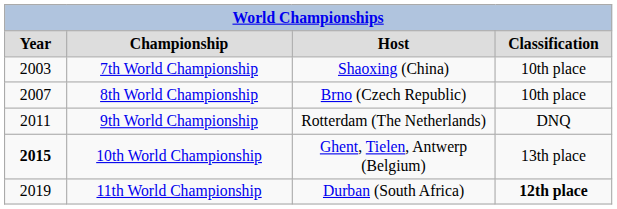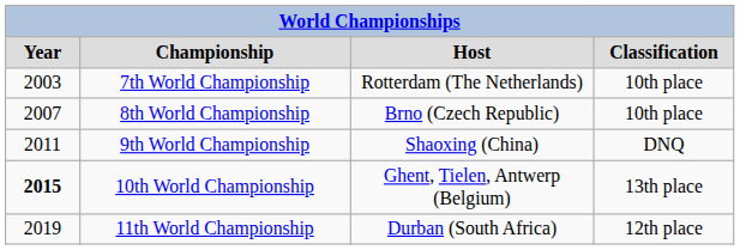 <table class="wikitable" style=font-size:90%>
 <tr align=center style="background:#B0C4DE;">
 <td colspan=4><strong><a href='#'>World Championships</a></strong></td>
 </tr>
 <tr align=center bgcolor="#dddddd">
 <td width=50><strong>Year</strong></td>
 <td width=200><strong>Championship</strong></td>
 <td width=180><strong>Host</strong></td>
 <td width=100><strong>Classification</strong></td>
 </tr>
 <tr align=center>
 <td>2003</td>
 <td><a href='#'>7th World Championship</a></td>
-<td><a href='#'>Shaoxing</a> (China)</td>
+<td>Rotterdam (The Netherlands)</td>
 <td align="center">10th place</td>
 </tr>
 <tr align=center>
 <td>2007</td>
 <td><a href='#'>8th World Championship</a></td>
 <td><a href='#'>Brno</a> (Czech Republic)</td>
 <td align="center">10th place</td>
 </tr>
 <tr align=center>
 <td>2011</td>
 <td><a href='#'>9th World Championship</a></td>
-<td>Rotterdam (The Netherlands)</td>
+<td><a href='#'>Shaoxing</a> (China)</td>
 <td align="center">DNQ</td>
 </tr>
 <tr align=center>
 <td><strong>2015</strong></td>
 <td><a href='#'>10th World Championship</a></td>
 <td><a href='#'>Ghent</a>, <a href='#'>Tielen</a>, Antwerp (Belgium)</td>
 <td align="center">13th place</td>
 </tr>
 <tr align=center>
 <td>2019</td>
 <td><a href='#'>11th World Championship</a></td>
 <td><a href='#'>Durban</a> (South Africa)</td>
-<td align="center"><strong>12th place</strong></td>
+<td align="center">12th place</td>
 </tr>
 </table>
